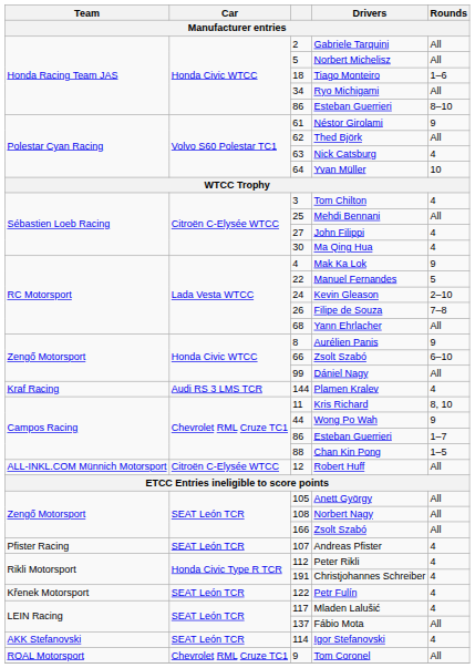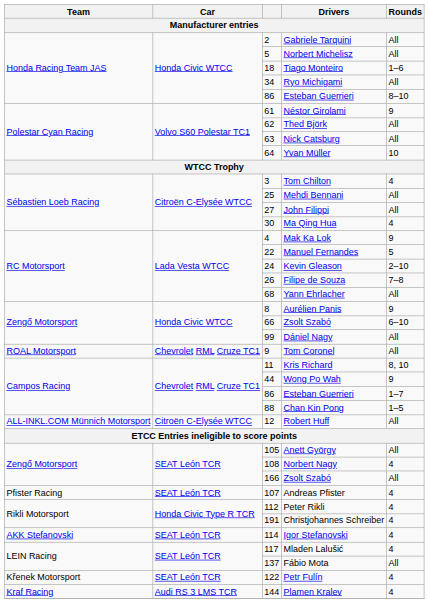 <table class="wikitable" style="font-size: 85%">
 <tr>
 <th>Team</th>
 <th>Car</th>
 <th></th>
 <th>Drivers</th>
 <th>Rounds</th>
 </tr>
 <tr>
 <th colspan=5>Manufacturer entries</th>
 </tr>
 <tr>
 <td rowspan="5"> <a href='#'>Honda Racing Team JAS</a></td>
 <td rowspan="5"><a href='#'>Honda Civic WTCC</a></td>
 <td>2</td>
 <td> <a href='#'>Gabriele Tarquini</a></td>
 <td>All</td>
 </tr>
 <tr>
 <td>5</td>
 <td> <a href='#'>Norbert Michelisz</a></td>
 <td>All</td>
 </tr>
 <tr>
 <td>18</td>
 <td> <a href='#'>Tiago Monteiro</a></td>
 <td>1–6</td>
 </tr>
 <tr>
 <td>34</td>
 <td> <a href='#'>Ryo Michigami</a></td>
 <td>All</td>
 </tr>
 <tr>
 <td>86</td>
 <td> <a href='#'>Esteban Guerrieri</a></td>
 <td>8–10</td>
 </tr>
 <tr>
 <td rowspan="4"> <a href='#'>Polestar Cyan Racing</a></td>
 <td rowspan="4"><a href='#'>Volvo S60 Polestar TC1</a></td>
 <td>61</td>
 <td> <a href='#'>Néstor Girolami</a></td>
 <td>9</td>
 </tr>
 <tr>
 <td>62</td>
 <td> <a href='#'>Thed Björk</a></td>
 <td>All</td>
 </tr>
 <tr>
 <td>63</td>
 <td> <a href='#'>Nick Catsburg</a></td>
-<td>4</td>
+<td>All</td>
 </tr>
 <tr>
 <td>64</td>
 <td> <a href='#'>Yvan Müller</a></td>
 <td>10</td>
 </tr>
 <tr>
 <th colspan=5>WTCC Trophy</th>
 </tr>
 <tr>
 <td rowspan=4> <a href='#'>Sébastien Loeb Racing</a></td>
 <td rowspan=4><a href='#'>Citroën C-Elysée WTCC</a></td>
 <td>3</td>
 <td> <a href='#'>Tom Chilton</a></td>
 <td>4</td>
 </tr>
 <tr>
 <td>25</td>
 <td> <a href='#'>Mehdi Bennani</a></td>
 <td>All</td>
 </tr>
 <tr>
 <td>27</td>
 <td> <a href='#'>John Filippi</a></td>
-<td>4</td>
+<td>All</td>
 </tr>
 <tr>
 <td>30</td>
 <td> <a href='#'>Ma Qing Hua</a></td>
 <td>4</td>
 </tr>
 <tr>
 <td rowspan=5> <a href='#'>RC Motorsport</a></td>
 <td rowspan=5><a href='#'>Lada Vesta WTCC</a></td>
 <td>4</td>
 <td> <a href='#'>Mak Ka Lok</a></td>
 <td>9</td>
 </tr>
 <tr>
 <td>22</td>
 <td> <a href='#'>Manuel Fernandes</a></td>
 <td>5</td>
 </tr>
 <tr>
 <td>24</td>
 <td> <a href='#'>Kevin Gleason</a></td>
 <td>2–10</td>
 </tr>
 <tr>
 <td>26</td>
 <td> <a href='#'>Filipe de Souza</a></td>
 <td>7–8</td>
 </tr>
 <tr>
 <td>68</td>
 <td> <a href='#'>Yann Ehrlacher</a></td>
 <td>All</td>
 </tr>
 <tr>
 <td rowspan="3"> <a href='#'>Zengő Motorsport</a></td>
 <td rowspan="3"><a href='#'>Honda Civic WTCC</a></td>
 <td>8</td>
 <td> <a href='#'>Aurélien Panis</a></td>
 <td>9</td>
 </tr>
 <tr>
 <td>66</td>
 <td> <a href='#'>Zsolt Szabó</a></td>
 <td>6–10</td>
 </tr>
 <tr>
 <td>99</td>
 <td> <a href='#'>Dániel Nagy</a></td>
 <td>All</td>
 </tr>
 <tr>
-<td> <a href='#'>Kraf Racing</a></td>
-<td><a href='#'>Audi RS 3 LMS TCR</a></td>
-<td>144</td>
-<td> <a href='#'>Plamen Kralev</a></td>
-<td>4</td>
+<td> <a href='#'>ROAL Motorsport</a></td>
+<td><a href='#'>Chevrolet</a> <a href='#'>RML</a> <a href='#'>Cruze TC1</a></td>
+<td>9</td>
+<td> <a href='#'>Tom Coronel</a></td>
+<td>All</td>
 </tr>
 <tr>
 <td rowspan=4> <a href='#'>Campos Racing</a></td>
 <td rowspan=4><a href='#'>Chevrolet</a> <a href='#'>RML</a> <a href='#'>Cruze TC1</a></td>
 <td>11</td>
 <td> <a href='#'>Kris Richard</a></td>
 <td>8, 10</td>
 </tr>
 <tr>
 <td>44</td>
 <td> <a href='#'>Wong Po Wah</a></td>
 <td>9</td>
 </tr>
 <tr>
 <td>86</td>
 <td> <a href='#'>Esteban Guerrieri</a></td>
 <td>1–7</td>
 </tr>
 <tr>
 <td>88</td>
 <td> <a href='#'>Chan Kin Pong</a></td>
 <td>1–5</td>
 </tr>
 <tr>
 <td> <a href='#'>ALL-INKL.COM Münnich Motorsport</a></td>
 <td><a href='#'>Citroën C-Elysée WTCC</a></td>
 <td>12</td>
 <td> <a href='#'>Robert Huff</a></td>
 <td>All</td>
 </tr>
 <tr>
 <th colspan="5">ETCC Entries ineligible to score points</th>
 </tr>
 <tr>
 <td rowspan=3> <a href='#'>Zengő Motorsport</a></td>
 <td rowspan=3><a href='#'>SEAT León TCR</a></td>
 <td>105</td>
 <td> <a href='#'>Anett György</a></td>
 <td>All</td>
 </tr>
 <tr>
 <td>108</td>
 <td> <a href='#'>Norbert Nagy</a></td>
-<td>All</td>
+<td>4</td>
 </tr>
 <tr>
 <td>166</td>
 <td> <a href='#'>Zsolt Szabó</a></td>
 <td>All</td>
 </tr>
 <tr>
 <td> Pfister Racing</td>
 <td><a href='#'>SEAT León TCR</a></td>
 <td>107</td>
 <td> Andreas Pfister</td>
 <td>4</td>
 </tr>
 <tr>
 <td rowspan=2> Rikli Motorsport</td>
 <td rowspan=2><a href='#'>Honda Civic Type R TCR</a></td>
 <td>112</td>
 <td> Peter Rikli</td>
 <td>4</td>
 </tr>
 <tr>
 <td>191</td>
 <td> Christjohannes Schreiber</td>
 <td>4</td>
 </tr>
 <tr>
-<td> Křenek Motorsport</td>
+<td> <a href='#'>AKK Stefanovski</a></td>
 <td><a href='#'>SEAT León TCR</a></td>
-<td>122</td>
-<td> <a href='#'>Petr Fulín</a></td>
+<td>114</td>
+<td> <a href='#'>Igor Stefanovski</a></td>
 <td>4</td>
 </tr>
 <tr>
 <td rowspan=2> LEIN Racing</td>
 <td rowspan=2><a href='#'>SEAT León TCR</a></td>
 <td>117</td>
 <td> Mladen Lalušić</td>
 <td>4</td>
 </tr>
 <tr>
 <td>137</td>
 <td> Fábio Mota</td>
 <td>All</td>
 </tr>
 <tr>
-<td> <a href='#'>AKK Stefanovski</a></td>
+<td> Křenek Motorsport</td>
 <td><a href='#'>SEAT León TCR</a></td>
-<td>114</td>
-<td> <a href='#'>Igor Stefanovski</a></td>
+<td>122</td>
+<td> <a href='#'>Petr Fulín</a></td>
 <td>4</td>
 </tr>
 <tr>
-<td> <a href='#'>ROAL Motorsport</a></td>
-<td><a href='#'>Chevrolet</a> <a href='#'>RML</a> <a href='#'>Cruze TC1</a></td>
-<td>9</td>
-<td> <a href='#'>Tom Coronel</a></td>
-<td>All</td>
+<td> <a href='#'>Kraf Racing</a></td>
+<td><a href='#'>Audi RS 3 LMS TCR</a></td>
+<td>144</td>
+<td> <a href='#'>Plamen Kralev</a></td>
+<td>4</td>
 </tr>
 <tr>
 </tr>
 </table>
